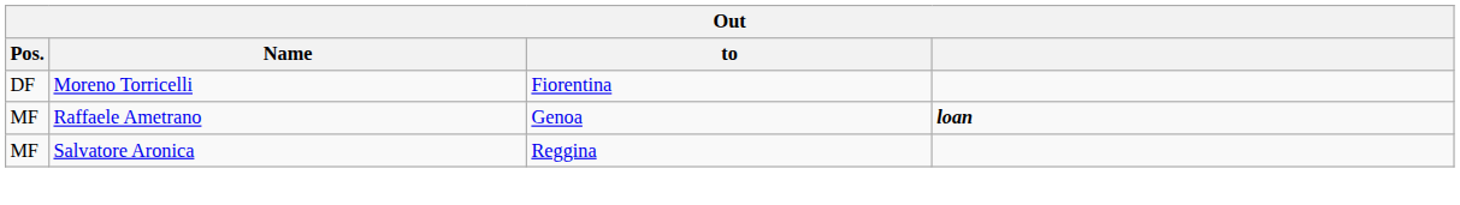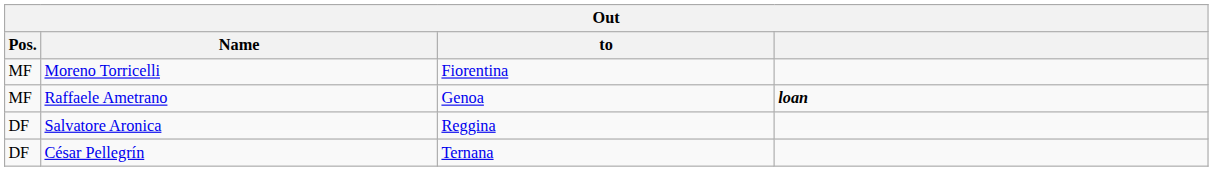 <table class="wikitable" style="font-size:90%;">
 <tr>
 <th colspan="4">Out</th>
 </tr>
 <tr>
 <th width=3%>Pos.</th>
 <th width=33%>Name</th>
 <th width=28%>to</th>
 <th width=36%></th>
 </tr>
 <tr>
-<td>DF</td>
+<td>MF</td>
 <td><a href='#'>Moreno Torricelli</a></td>
 <td><a href='#'>Fiorentina</a></td>
 <td></td>
 </tr>
 <tr>
 <td>MF</td>
 <td><a href='#'>Raffaele Ametrano</a></td>
 <td><a href='#'>Genoa</a></td>
 <td><strong><em>loan</em></strong></td>
 </tr>
 <tr>
-<td>MF</td>
+<td>DF</td>
 <td><a href='#'>Salvatore Aronica</a></td>
 <td><a href='#'>Reggina</a></td>
 <td></td>
 </tr>
+<tr>
+<td>DF</td>
+<td> <a href='#'>César Pellegrín</a></td>
+<td><a href='#'>Ternana</a></td>
+<td></td>
+</tr>
 </table>
